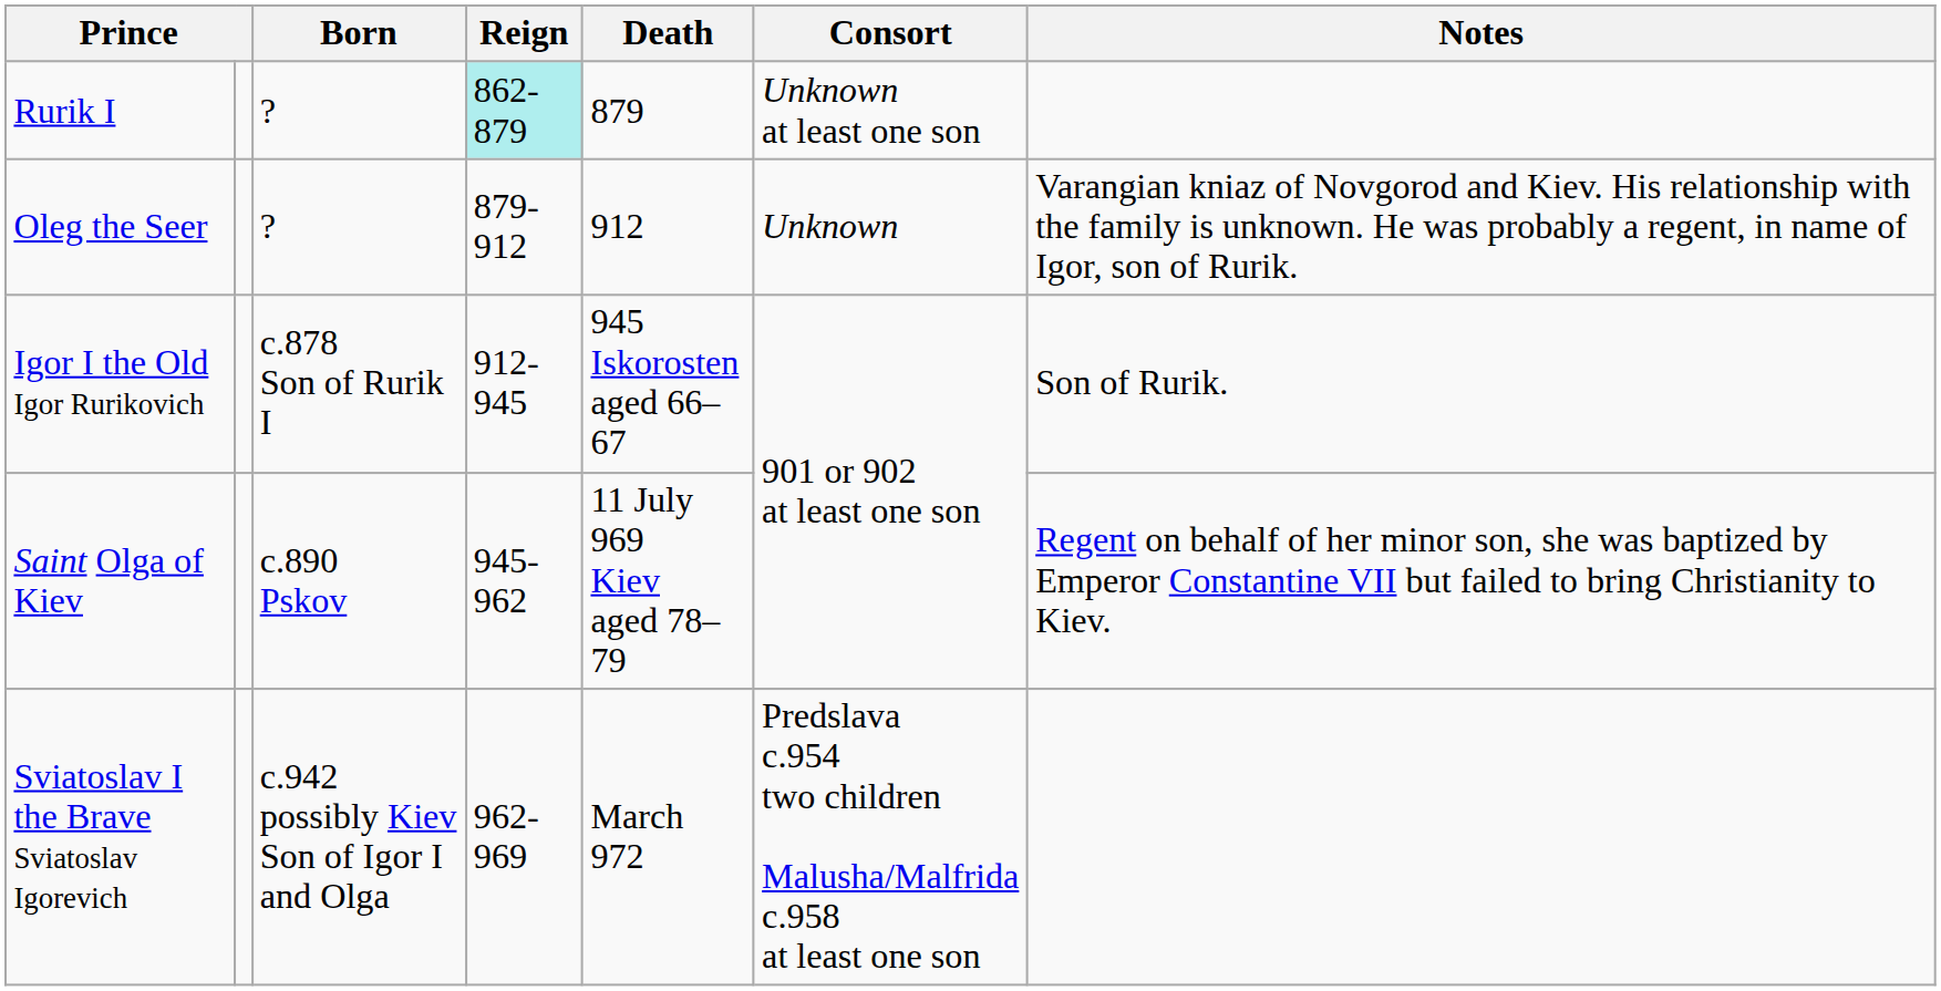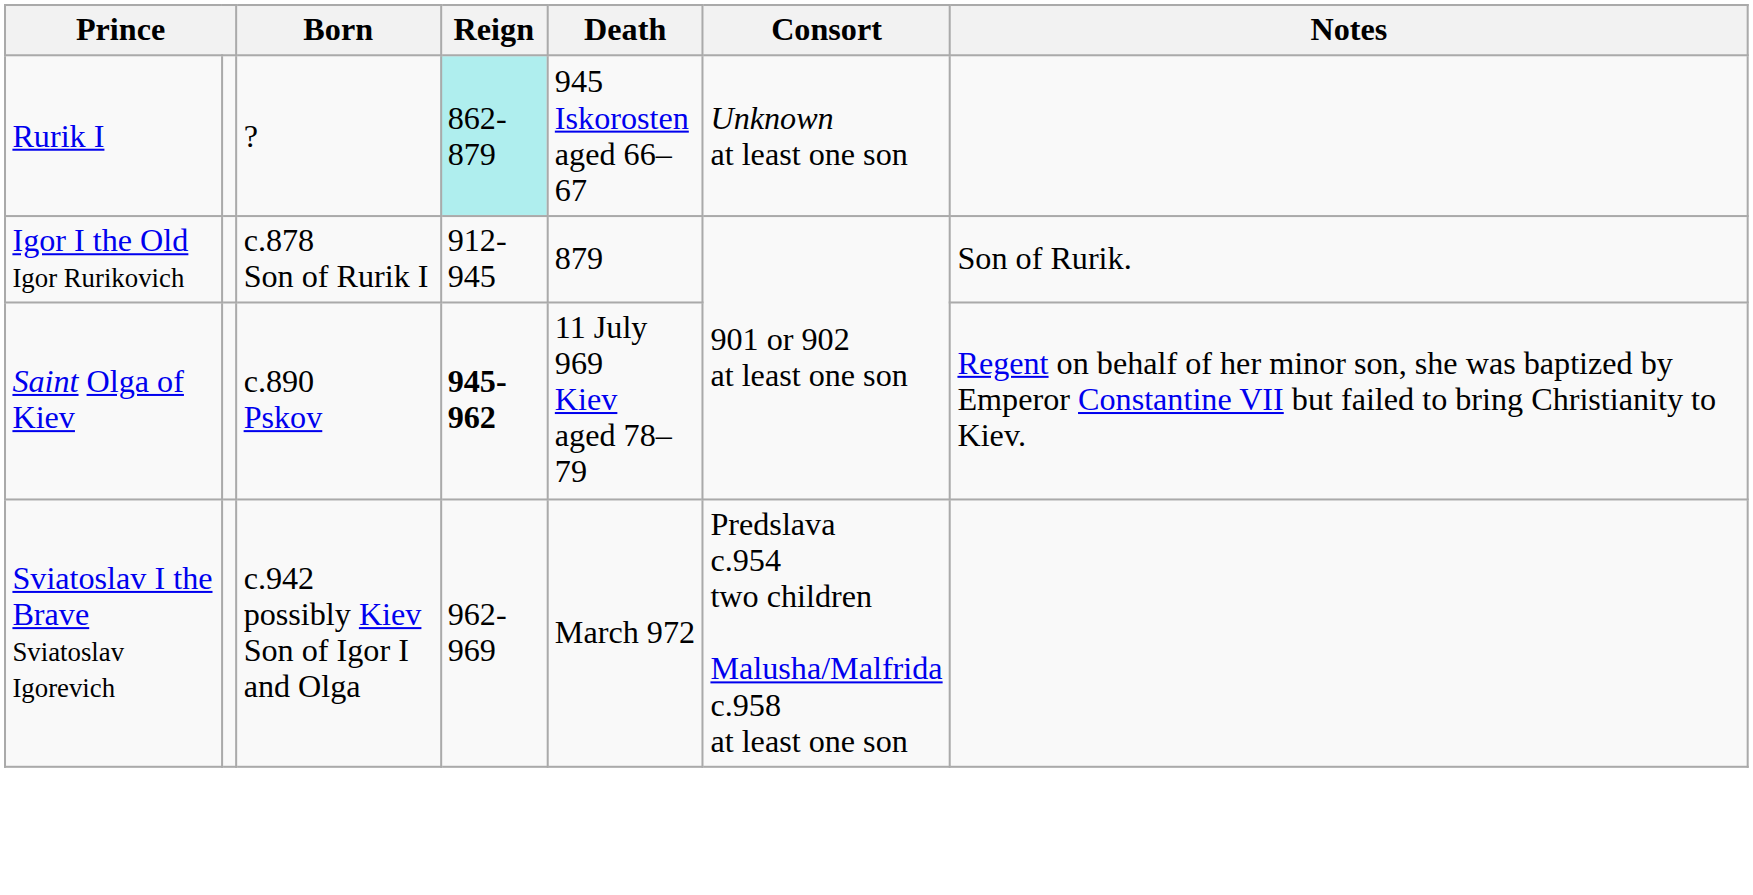 <table class="wikitable">
 <tr>
 <th colspan=2>Prince</th>
 <th>Born</th>
 <th>Reign</th>
 <th>Death</th>
 <th>Consort</th>
 <th>Notes</th>
 </tr>
 <tr>
 <td><a href='#'>Rurik I</a></td>
 <td></td>
 <td>?</td>
 <td style="background: paleturquoise;">862-879</td>
-<td>879</td>
+<td>945<br><a href='#'>Iskorosten</a><br>aged 66–67</td>
 <td><em>Unknown</em><br>at least one son</td>
 <td></td>
-</tr>
-<tr>
-<td><a href='#'>Oleg the Seer</a></td>
-<td></td>
-<td>?</td>
-<td>879-912</td>
-<td>912</td>
-<td><em>Unknown</em></td>
-<td>Varangian kniaz of Novgorod and Kiev. His relationship with the family is unknown. He was probably a regent, in name of Igor, son of Rurik.</td>
 </tr>
 <tr>
 <td><a href='#'>Igor I the Old</a><br><small>Igor Rurikovich</small></td>
 <td></td>
 <td>c.878<br>Son of Rurik I</td>
 <td>912-945</td>
-<td>945<br><a href='#'>Iskorosten</a><br>aged 66–67</td>
+<td>879</td>
 <td rowspan=2>901 or 902<br>at least one son</td>
 <td>Son of Rurik.</td>
 </tr>
 <tr>
 <td><em><a href='#'>Saint</a></em> <a href='#'>Olga of Kiev</a></td>
 <td></td>
 <td>c.890<br><a href='#'>Pskov</a></td>
-<td>945-962</td>
+<td><strong>945-962</strong></td>
 <td>11 July 969<br><a href='#'>Kiev</a><br>aged 78–79</td>
 <td><a href='#'>Regent</a> on behalf of her minor son, she was baptized by Emperor <a href='#'>Constantine VII</a> but failed to bring Christianity to Kiev.</td>
 </tr>
 <tr>
 <td><a href='#'>Sviatoslav I the Brave</a><br><small>Sviatoslav Igorevich</small></td>
 <td></td>
 <td>c.942<br>possibly <a href='#'>Kiev</a><br>Son of Igor I and Olga</td>
 <td>962-969</td>
 <td>March 972</td>
 <td>Predslava<br>c.954<br>two children<br><br><a href='#'>Malusha/Malfrida</a><br>c.958<br>at least one son</td>
 <td></td>
 </tr>
 </table>
